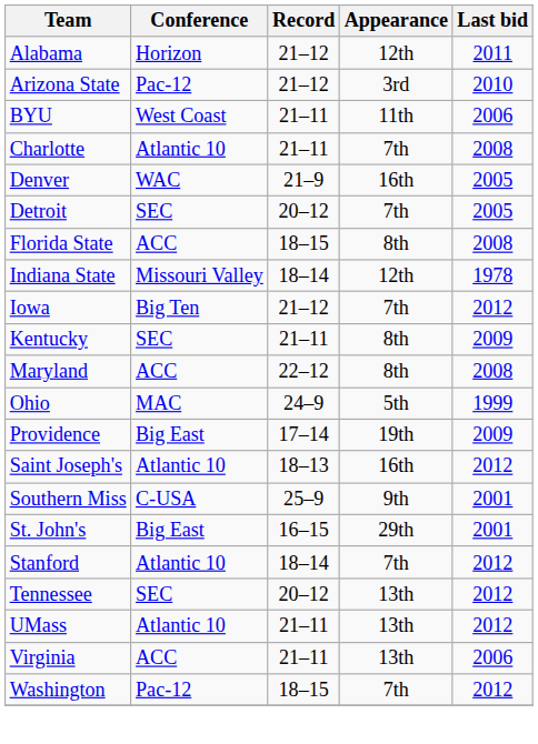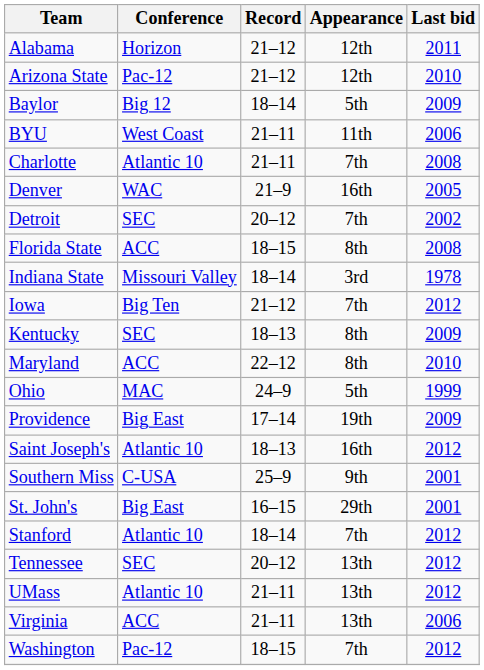 <table class="wikitable sortable" style="text-align: left;">
 <tr>
 <th align=center>Team</th>
 <th align=center>Conference</th>
 <th align=center>Record</th>
 <th data-sort-type="number">Appearance</th>
 <th align=center>Last bid</th>
 </tr>
 <tr>
 <td><a href='#'>Alabama</a></td>
 <td><a href='#'>Horizon</a></td>
 <td align=center>21–12</td>
 <td align=center>12th</td>
 <td align=center><a href='#'>2011</a></td>
 </tr>
 <tr>
 <td><a href='#'>Arizona State</a></td>
 <td><a href='#'>Pac-12</a></td>
 <td align=center>21–12</td>
-<td align=center>3rd</td>
+<td align=center>12th</td>
 <td align=center><a href='#'>2010</a></td>
+</tr>
+<tr>
+<td><a href='#'>Baylor</a></td>
+<td><a href='#'>Big 12</a></td>
+<td align=center>18–14</td>
+<td align=center>5th</td>
+<td align=center><a href='#'>2009</a></td>
 </tr>
 <tr>
 <td><a href='#'>BYU</a></td>
 <td><a href='#'>West Coast</a></td>
 <td align=center>21–11</td>
 <td align=center>11th</td>
 <td align=center><a href='#'>2006</a></td>
 </tr>
 <tr>
 <td><a href='#'>Charlotte</a></td>
 <td><a href='#'>Atlantic 10</a></td>
 <td align=center>21–11</td>
 <td align=center>7th</td>
 <td align=center><a href='#'>2008</a></td>
 </tr>
 <tr>
 <td><a href='#'>Denver</a></td>
 <td><a href='#'>WAC</a></td>
 <td align=center>21–9</td>
 <td align=center>16th</td>
 <td align=center><a href='#'>2005</a></td>
 </tr>
 <tr>
 <td><a href='#'>Detroit</a></td>
 <td><a href='#'>SEC</a></td>
 <td align=center>20–12</td>
 <td align=center>7th</td>
-<td align=center><a href='#'>2005</a></td>
+<td align=center><a href='#'>2002</a></td>
 </tr>
 <tr>
 <td><a href='#'>Florida State</a></td>
 <td><a href='#'>ACC</a></td>
 <td align=center>18–15</td>
 <td align=center>8th</td>
 <td align=center><a href='#'>2008</a></td>
 </tr>
 <tr>
 <td><a href='#'>Indiana State</a></td>
 <td><a href='#'>Missouri Valley</a></td>
 <td align=center>18–14</td>
-<td align=center>12th</td>
+<td align=center>3rd</td>
 <td align=center><a href='#'>1978</a></td>
 </tr>
 <tr>
 <td><a href='#'>Iowa</a></td>
 <td><a href='#'>Big Ten</a></td>
 <td align=center>21–12</td>
 <td align=center>7th</td>
 <td align=center><a href='#'>2012</a></td>
 </tr>
 <tr>
 <td><a href='#'>Kentucky</a></td>
 <td><a href='#'>SEC</a></td>
-<td align=center>21–11</td>
+<td align=center>18–13</td>
 <td align=center>8th</td>
 <td align=center><a href='#'>2009</a></td>
 </tr>
 <tr>
 <td><a href='#'>Maryland</a></td>
 <td><a href='#'>ACC</a></td>
 <td align=center>22–12</td>
 <td align=center>8th</td>
-<td align=center><a href='#'>2008</a></td>
+<td align=center><a href='#'>2010</a></td>
 </tr>
 <tr>
 <td><a href='#'>Ohio</a></td>
 <td><a href='#'>MAC</a></td>
 <td align=center>24–9</td>
 <td align=center>5th</td>
 <td align=center><a href='#'>1999</a></td>
 </tr>
 <tr>
 <td><a href='#'>Providence</a></td>
 <td><a href='#'>Big East</a></td>
 <td align=center>17–14</td>
 <td align=center>19th</td>
 <td align=center><a href='#'>2009</a></td>
 </tr>
 <tr>
 <td><a href='#'>Saint Joseph's</a></td>
 <td><a href='#'>Atlantic 10</a></td>
 <td align=center>18–13</td>
 <td align=center>16th</td>
 <td align=center><a href='#'>2012</a></td>
 </tr>
 <tr>
 <td><a href='#'>Southern Miss</a></td>
 <td><a href='#'>C-USA</a></td>
 <td align=center>25–9</td>
 <td align=center>9th</td>
 <td align=center><a href='#'>2001</a></td>
 </tr>
 <tr>
 <td><a href='#'>St. John's</a></td>
 <td><a href='#'>Big East</a></td>
 <td align=center>16–15</td>
 <td align=center>29th</td>
 <td align=center><a href='#'>2001</a></td>
 </tr>
 <tr>
 <td><a href='#'>Stanford</a></td>
 <td><a href='#'>Atlantic 10</a></td>
 <td align=center>18–14</td>
 <td align=center>7th</td>
 <td align=center><a href='#'>2012</a></td>
 </tr>
 <tr>
 <td><a href='#'>Tennessee</a></td>
 <td><a href='#'>SEC</a></td>
 <td align=center>20–12</td>
 <td align=center>13th</td>
 <td align=center><a href='#'>2012</a></td>
 </tr>
 <tr>
 <td><a href='#'>UMass</a></td>
 <td><a href='#'>Atlantic 10</a></td>
 <td align=center>21–11</td>
 <td align=center>13th</td>
 <td align=center><a href='#'>2012</a></td>
 </tr>
 <tr>
 <td><a href='#'>Virginia</a></td>
 <td><a href='#'>ACC</a></td>
 <td align=center>21–11</td>
 <td align=center>13th</td>
 <td align=center><a href='#'>2006</a></td>
 </tr>
 <tr>
 <td><a href='#'>Washington</a></td>
 <td><a href='#'>Pac-12</a></td>
 <td align=center>18–15</td>
 <td align=center>7th</td>
 <td align=center><a href='#'>2012</a></td>
 </tr>
 <tr>
 </tr>
 </table>
